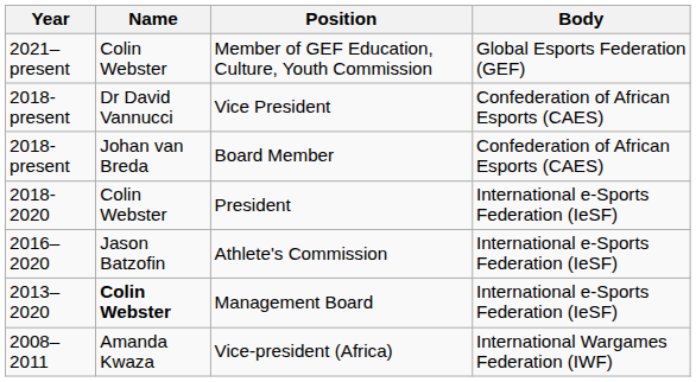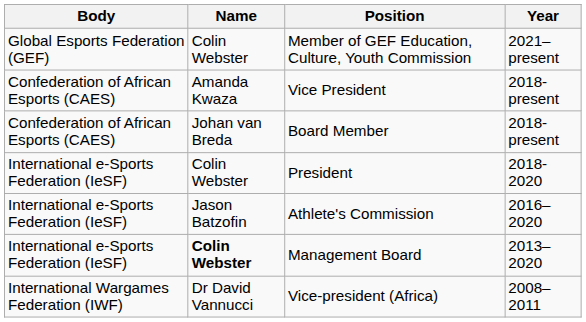 <table class="wikitable">
 <tr>
-<th>Year</th>
+<th>Body</th>
 <th>Name</th>
 <th>Position</th>
-<th>Body</th>
+<th>Year</th>
 </tr>
 <tr>
-<td>2021–present</td>
+<td>Global Esports Federation (GEF)</td>
 <td>Colin Webster</td>
 <td>Member of GEF Education, Culture, Youth Commission</td>
-<td>Global Esports Federation (GEF)</td>
+<td>2021–present</td>
 </tr>
 <tr>
+<td>Confederation of African Esports (CAES)</td>
+<td>Amanda Kwaza</td>
+<td>Vice President</td>
 <td>2018-present</td>
-<td>Dr David Vannucci</td>
-<td>Vice President</td>
-<td>Confederation of African Esports (CAES)</td>
 </tr>
 <tr>
-<td>2018-present</td>
+<td>Confederation of African Esports (CAES)</td>
 <td>Johan van Breda</td>
 <td>Board Member</td>
-<td>Confederation of African Esports (CAES)</td>
+<td>2018-present</td>
 </tr>
 <tr>
-<td>2018-2020</td>
+<td>International e-Sports Federation (IeSF)</td>
 <td>Colin Webster</td>
 <td>President</td>
-<td>International e-Sports Federation (IeSF)</td>
+<td>2018-2020</td>
 </tr>
 <tr>
-<td>2016–2020</td>
+<td>International e-Sports Federation (IeSF)</td>
 <td>Jason Batzofin</td>
 <td>Athlete's Commission</td>
-<td>International e-Sports Federation (IeSF)</td>
+<td>2016–2020</td>
 </tr>
 <tr>
-<td>2013–2020</td>
+<td>International e-Sports Federation (IeSF)</td>
 <td><strong>Colin Webster</strong></td>
 <td>Management Board</td>
-<td>International e-Sports Federation (IeSF)</td>
+<td>2013–2020</td>
 </tr>
 <tr>
+<td>International Wargames Federation (IWF)</td>
+<td>Dr David Vannucci</td>
+<td>Vice-president (Africa)</td>
 <td>2008–2011</td>
-<td>Amanda Kwaza</td>
-<td>Vice-president (Africa)</td>
-<td>International Wargames Federation (IWF)</td>
 </tr>
 </table>
